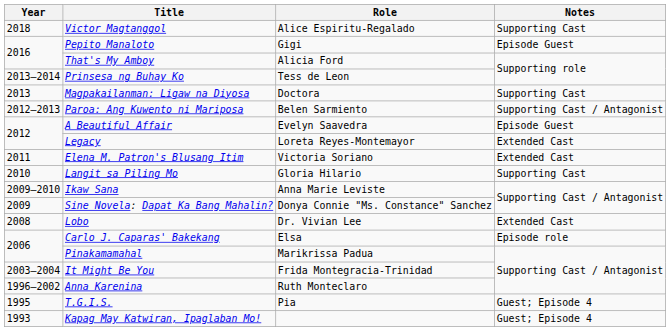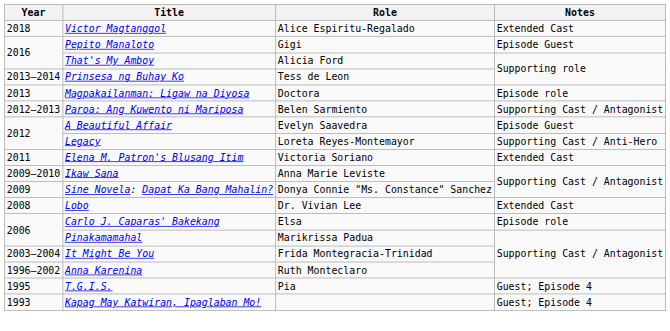 <table class="wikitable">
 <tr>
 <th>Year</th>
 <th>Title</th>
 <th>Role</th>
 <th>Notes</th>
 </tr>
 <tr>
 <td>2018</td>
 <td><em><a href='#'>Victor Magtanggol</a></em></td>
 <td>Alice Espiritu-Regalado</td>
-<td>Supporting Cast</td>
+<td>Extended Cast</td>
 </tr>
 <tr>
 <td rowspan=2>2016</td>
 <td><em><a href='#'>Pepito Manaloto</a></em></td>
 <td>Gigi</td>
 <td>Episode Guest</td>
 </tr>
 <tr>
 <td><em><a href='#'>That's My Amboy</a></em></td>
 <td>Alicia Ford</td>
 <td rowspan="2">Supporting role</td>
 </tr>
 <tr>
 <td>2013—2014</td>
 <td><em><a href='#'>Prinsesa ng Buhay Ko</a></em></td>
 <td>Tess de Leon</td>
 </tr>
 <tr>
 <td>2013</td>
 <td><em><a href='#'>Magpakailanman: Ligaw na Diyosa</a></em></td>
 <td>Doctora</td>
-<td>Supporting Cast</td>
+<td>Episode role</td>
 </tr>
 <tr>
 <td>2012—2013</td>
 <td><em><a href='#'>Paroa: Ang Kuwento ni Mariposa</a></em></td>
 <td>Belen Sarmiento</td>
 <td>Supporting Cast / Antagonist</td>
 </tr>
 <tr>
 <td rowspan=2>2012</td>
 <td><em><a href='#'>A Beautiful Affair</a></em></td>
 <td>Evelyn Saavedra</td>
 <td>Episode Guest</td>
 </tr>
 <tr>
 <td><em><a href='#'>Legacy</a></em></td>
 <td>Loreta Reyes-Montemayor</td>
-<td>Extended Cast</td>
+<td>Supporting Cast / Anti-Hero</td>
 </tr>
 <tr>
 <td>2011</td>
 <td><em><a href='#'>Elena M. Patron's Blusang Itim</a></em></td>
 <td>Victoria Soriano</td>
 <td>Extended Cast</td>
-</tr>
-<tr>
-<td>2010</td>
-<td><em><a href='#'>Langit sa Piling Mo</a></em></td>
-<td>Gloria Hilario</td>
-<td>Supporting Cast</td>
 </tr>
 <tr>
 <td>2009—2010</td>
 <td><em><a href='#'>Ikaw Sana</a></em></td>
 <td>Anna Marie Leviste</td>
 <td rowspan="2">Supporting Cast / Antagonist</td>
 </tr>
 <tr>
 <td>2009</td>
 <td><em><a href='#'>Sine Novela</a>: <a href='#'>Dapat Ka Bang Mahalin?</a></em></td>
 <td>Donya Connie "Ms. Constance" Sanchez</td>
 </tr>
 <tr>
 <td>2008</td>
 <td><em><a href='#'>Lobo</a></em></td>
 <td>Dr. Vivian Lee</td>
 <td>Extended Cast</td>
 </tr>
 <tr>
 <td rowspan=2>2006</td>
 <td><em><a href='#'>Carlo J. Caparas' Bakekang</a></em></td>
 <td>Elsa</td>
 <td>Episode role</td>
 </tr>
 <tr>
 <td><em><a href='#'>Pinakamamahal</a></em></td>
 <td>Marikrissa Padua</td>
 <td rowspan="3">Supporting Cast / Antagonist</td>
 </tr>
 <tr>
 <td>2003—2004</td>
 <td><em><a href='#'>It Might Be You</a></em></td>
 <td>Frida Montegracia-Trinidad</td>
 </tr>
 <tr>
 <td>1996—2002</td>
 <td><em><a href='#'>Anna Karenina</a></em></td>
 <td>Ruth Monteclaro</td>
 </tr>
 <tr>
 <td>1995</td>
 <td><em><a href='#'>T.G.I.S.</a></em></td>
 <td>Pia</td>
 <td>Guest; Episode 4</td>
 </tr>
 <tr>
 <td>1993</td>
 <td><em><a href='#'>Kapag May Katwiran, Ipaglaban Mo!</a></em></td>
 <td></td>
 <td>Guest; Episode 4</td>
 </tr>
 </table>
